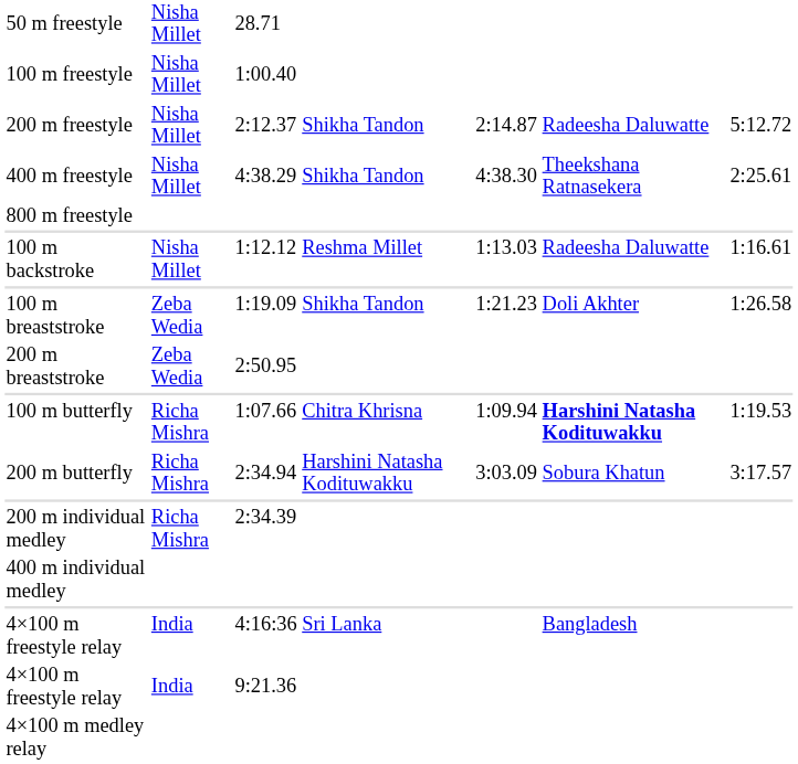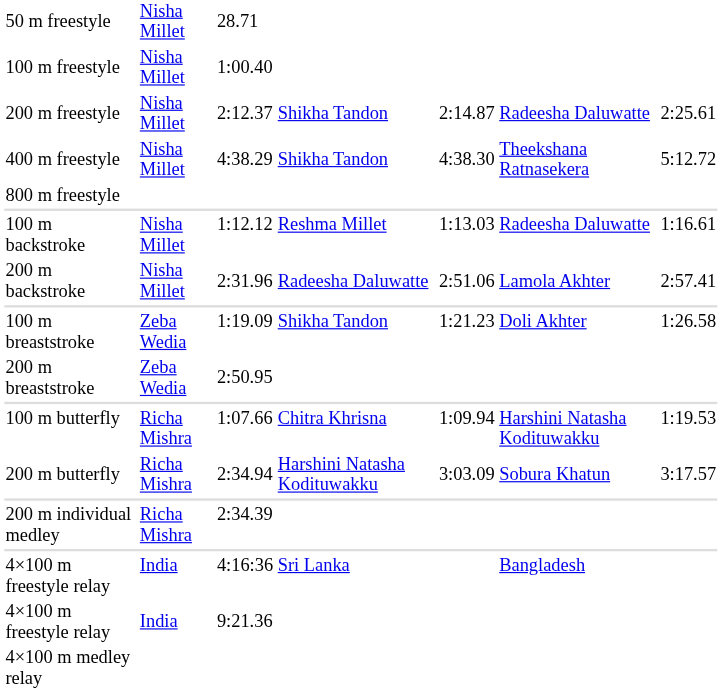 <table>
 <tr>
 <td>50 m freestyle</td>
 <td> <a href='#'>Nisha Millet</a></td>
 <td>28.71</td>
 <td></td>
 <td></td>
 <td></td>
 <td></td>
 </tr>
 <tr>
 <td>100 m freestyle</td>
 <td> <a href='#'>Nisha Millet</a></td>
 <td>1:00.40</td>
 <td></td>
 <td></td>
 <td></td>
 <td></td>
 </tr>
 <tr>
 <td>200 m freestyle</td>
 <td> <a href='#'>Nisha Millet</a></td>
 <td>2:12.37</td>
 <td> <a href='#'>Shikha Tandon</a></td>
 <td>2:14.87</td>
 <td> <a href='#'>Radeesha Daluwatte</a></td>
-<td>5:12.72</td>
+<td>2:25.61</td>
 </tr>
 <tr>
 <td>400 m freestyle</td>
 <td> <a href='#'>Nisha Millet</a></td>
 <td>4:38.29</td>
 <td> <a href='#'>Shikha Tandon</a></td>
 <td>4:38.30</td>
 <td> <a href='#'>Theekshana Ratnasekera</a></td>
-<td>2:25.61</td>
+<td>5:12.72</td>
 </tr>
 <tr>
 <td>800 m freestyle</td>
 <td></td>
 <td></td>
 <td></td>
 <td></td>
 <td></td>
 <td></td>
 </tr>
 <tr style="background:#ddd;">
 <td colspan=7></td>
 </tr>
 <tr valign="top">
 <td>100 m backstroke</td>
 <td> <a href='#'>Nisha Millet</a></td>
 <td>1:12.12</td>
 <td> <a href='#'>Reshma Millet</a></td>
 <td>1:13.03</td>
 <td> <a href='#'>Radeesha Daluwatte</a></td>
 <td>1:16.61</td>
+</tr>
+<tr>
+<td>200 m backstroke</td>
+<td> <a href='#'>Nisha Millet</a></td>
+<td>2:31.96</td>
+<td> <a href='#'>Radeesha Daluwatte</a></td>
+<td>2:51.06</td>
+<td> <a href='#'>Lamola Akhter</a></td>
+<td>2:57.41</td>
 </tr>
 <tr style="background:#ddd;">
 <td colspan=7></td>
 </tr>
 <tr valign="top">
 <td>100 m breaststroke</td>
 <td> <a href='#'>Zeba Wedia</a></td>
 <td>1:19.09</td>
 <td> <a href='#'>Shikha Tandon</a></td>
 <td>1:21.23</td>
 <td> <a href='#'>Doli Akhter</a></td>
 <td>1:26.58</td>
 </tr>
 <tr>
 <td>200 m breaststroke</td>
 <td> <a href='#'>Zeba Wedia</a></td>
 <td>2:50.95</td>
 <td></td>
 <td></td>
 <td></td>
 <td></td>
 </tr>
 <tr style="background:#ddd;">
 <td colspan=7></td>
 </tr>
 <tr valign="top">
 <td>100 m butterfly</td>
 <td> <a href='#'>Richa Mishra</a></td>
 <td>1:07.66</td>
 <td> <a href='#'>Chitra Khrisna</a></td>
 <td>1:09.94</td>
-<td><strong> <a href='#'>Harshini Natasha Kodituwakku</a></strong></td>
+<td> <a href='#'>Harshini Natasha Kodituwakku</a></td>
 <td>1:19.53</td>
 </tr>
 <tr>
 <td>200 m butterfly</td>
 <td> <a href='#'>Richa Mishra</a></td>
 <td>2:34.94</td>
 <td> <a href='#'>Harshini Natasha Kodituwakku</a></td>
 <td>3:03.09</td>
 <td> <a href='#'>Sobura Khatun</a></td>
 <td>3:17.57</td>
 </tr>
 <tr style="background:#ddd;">
 <td colspan=7></td>
 </tr>
 <tr valign="top">
 <td>200 m individual medley</td>
 <td> <a href='#'>Richa Mishra</a></td>
 <td>2:34.39</td>
-<td></td>
-<td></td>
-<td></td>
-<td></td>
-</tr>
-<tr>
-<td>400 m individual medley</td>
-<td></td>
-<td></td>
 <td></td>
 <td></td>
 <td></td>
 <td></td>
 </tr>
 <tr style="background:#ddd;">
 <td colspan=7></td>
 </tr>
 <tr valign="top">
 <td>4×100 m freestyle relay</td>
 <td> <a href='#'>India</a></td>
 <td>4:16:36</td>
 <td> <a href='#'>Sri Lanka</a></td>
 <td></td>
 <td> <a href='#'>Bangladesh</a></td>
 <td></td>
 </tr>
 <tr>
 <td>4×100 m freestyle relay</td>
 <td> <a href='#'>India</a></td>
 <td>9:21.36</td>
 <td></td>
 <td></td>
 <td></td>
 <td></td>
 </tr>
 <tr>
 <td>4×100 m medley relay</td>
 <td></td>
 <td></td>
 <td></td>
 <td></td>
 <td></td>
 <td></td>
 </tr>
 </table>
